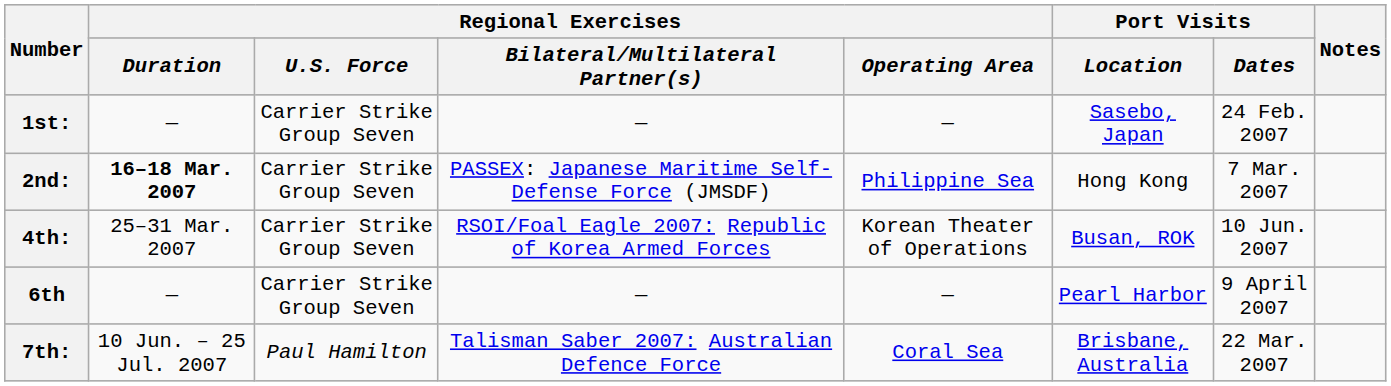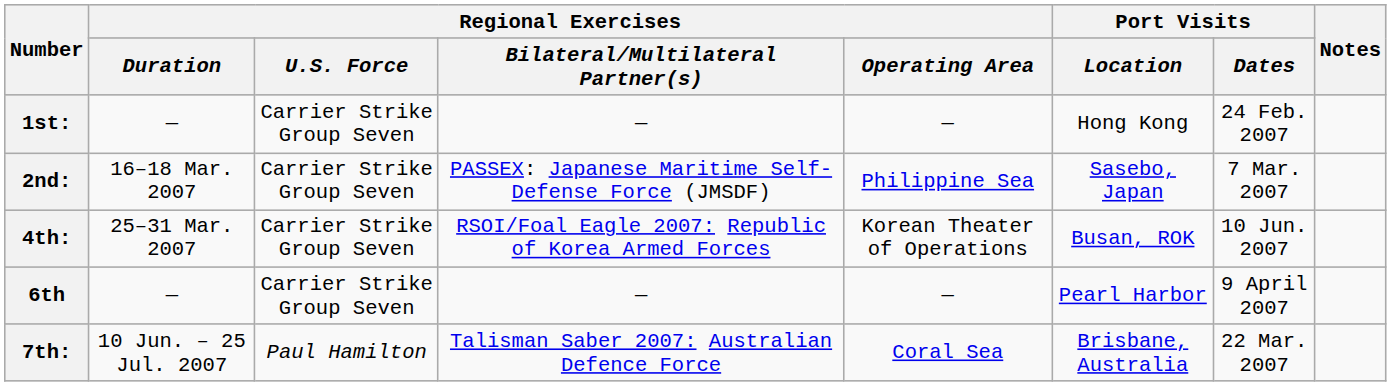 <table class="wikitable" style="text-align:center" width=99%>
 <tr>
 <th rowspan="2" width="5%">Number</th>
 <th colspan="4" align="center">Regional Exercises</th>
 <th colspan="2" align="center">Port Visits</th>
 <th rowspan="2" width="5%">Notes</th>
 </tr>
 <tr>
 <th align="center"><em>Duration</em></th>
 <th align="center"><em>U.S. Force</em></th>
 <th align="center"><em>Bilateral/Multilateral Partner(s)</em></th>
 <th align="center"><em>Operating Area</em></th>
 <th align="center"><em>Location</em></th>
 <th align="center"><em>Dates</em></th>
 </tr>
 <tr>
 <th>1st:</th>
 <td>—</td>
 <td>Carrier Strike Group Seven</td>
 <td>—</td>
 <td>—</td>
-<td><a href='#'>Sasebo, Japan</a></td>
+<td>Hong Kong</td>
 <td>24 Feb. 2007</td>
 <td></td>
 </tr>
 <tr>
 <th>2nd:</th>
-<td><strong>16–18 Mar. 2007</strong></td>
+<td>16–18 Mar. 2007</td>
 <td>Carrier Strike Group Seven</td>
 <td><a href='#'>PASSEX</a>: <a href='#'>Japanese Maritime Self-Defense Force</a> (JMSDF)</td>
 <td><a href='#'>Philippine Sea</a></td>
-<td>Hong Kong</td>
+<td><a href='#'>Sasebo, Japan</a></td>
 <td>7 Mar. 2007</td>
 <td></td>
 </tr>
 <tr>
 <th>4th:</th>
 <td>25–31 Mar. 2007</td>
 <td>Carrier Strike Group Seven</td>
 <td><a href='#'>RSOI/Foal Eagle 2007:</a> <a href='#'>Republic of Korea Armed Forces</a></td>
 <td>Korean Theater of Operations</td>
 <td><a href='#'>Busan, ROK</a></td>
 <td>10 Jun. 2007</td>
 <td></td>
 </tr>
 <tr>
 <th>6th</th>
 <td>—</td>
 <td>Carrier Strike Group Seven</td>
 <td>—</td>
 <td>—</td>
 <td><a href='#'>Pearl Harbor</a></td>
 <td>9 April 2007</td>
 <td></td>
 </tr>
 <tr>
 <th>7th:</th>
 <td>10 Jun. – 25 Jul. 2007</td>
 <td><em>Paul Hamilton</em></td>
 <td><a href='#'>Talisman Saber 2007:</a>  <a href='#'>Australian Defence Force</a></td>
 <td><a href='#'>Coral Sea</a></td>
 <td><a href='#'>Brisbane, Australia</a></td>
 <td>22 Mar. 2007</td>
 <td></td>
 </tr>
 </table>
